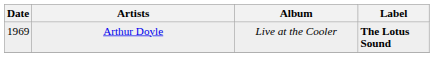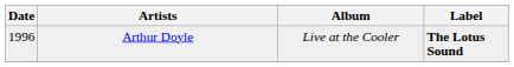 <table Class="wikitable" style="text-align: center;" |width=100%>
 <tr bgcolor="#CCCCCC">
 <th valign="bottom" width="20">Date</th>
 <th valign="bottom" width="400">Artists</th>
 <th valign="bottom" width="230">Album</th>
 <th valign="bottom" width="120">Label</th>
 </tr>
 <tr bgcolor="#efefef">
-<td valign="top">1969</td>
+<td valign="top">1996</td>
 <td valign="top"><a href='#'>Arthur Doyle</a></td>
 <td valign="top"><em>Live at the Cooler</em></td>
 <td style="text-align: left;" valign="top"><strong>The Lotus Sound</strong></td>
 </tr>
 <tr>
 </tr>
 </table>
